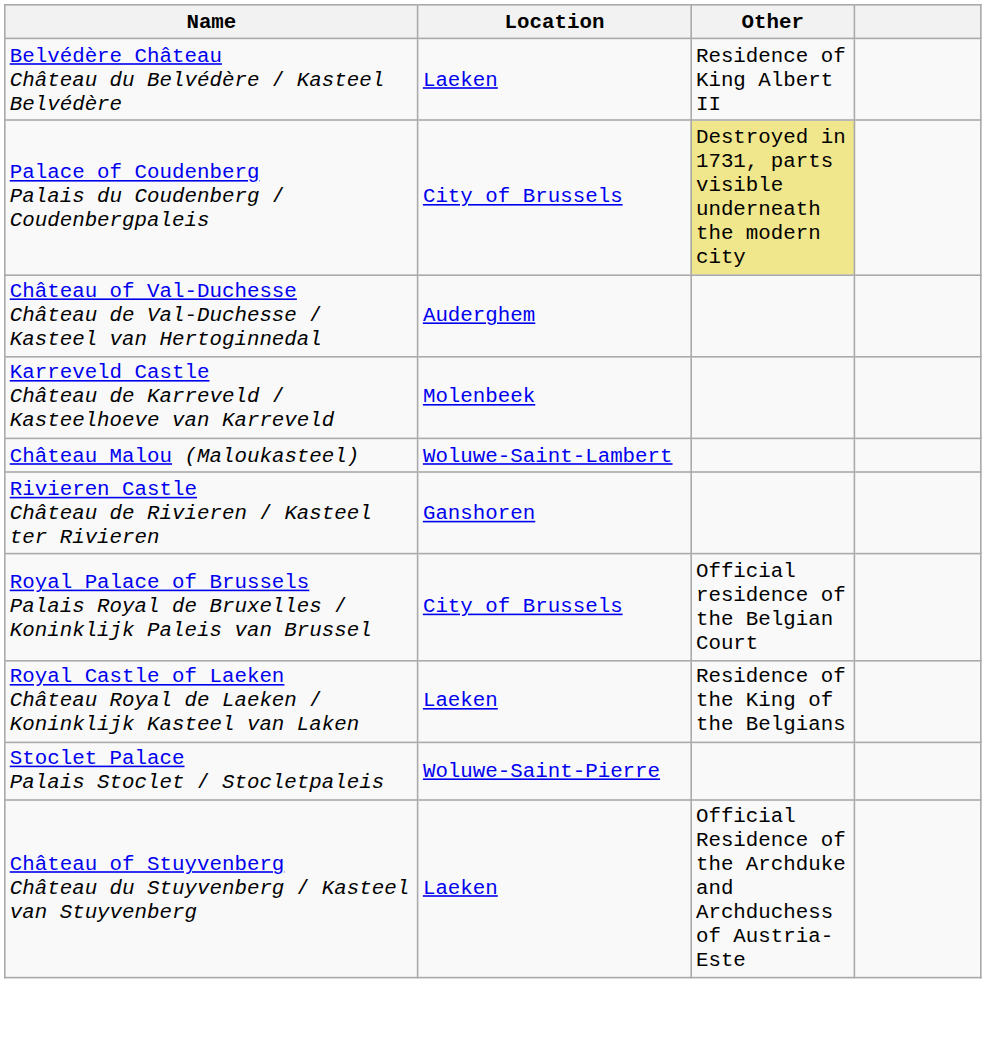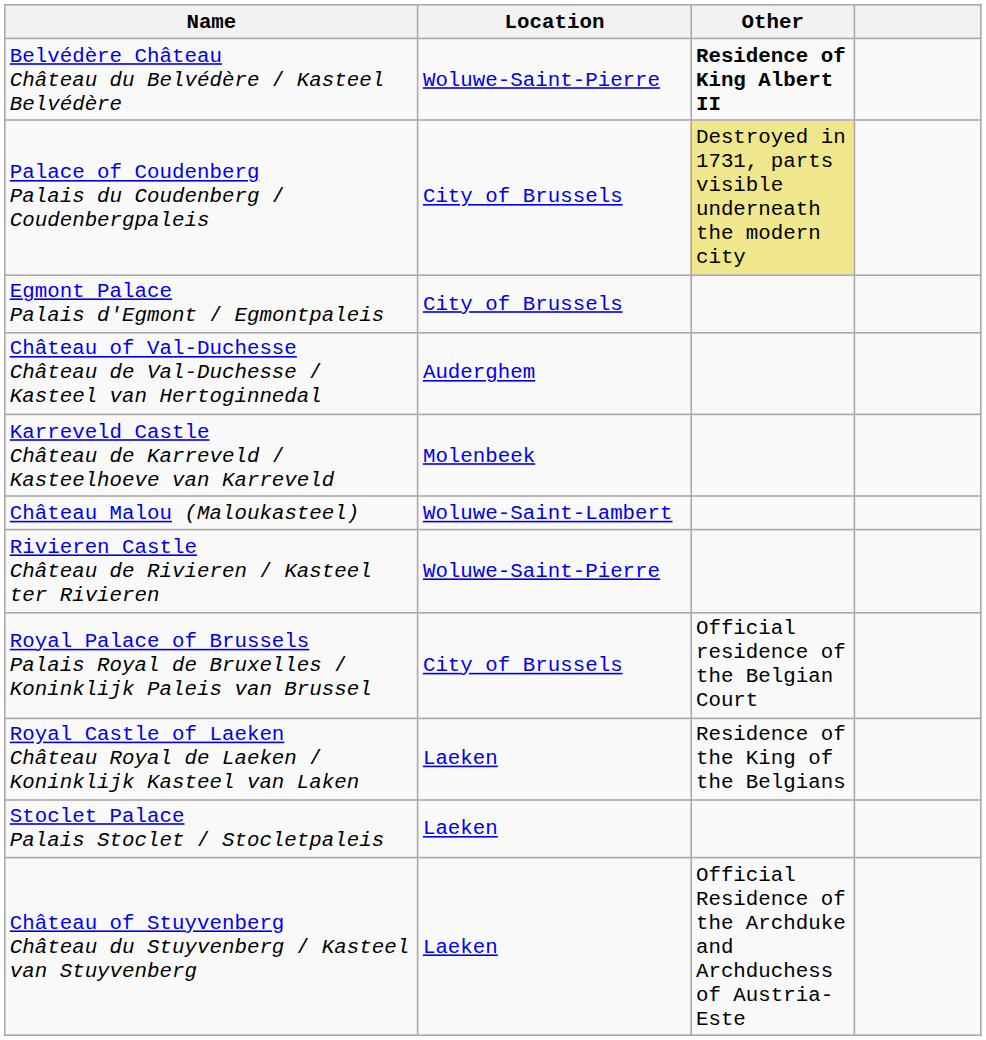 <table class="wikitable sortable">
 <tr>
 <th width=300>Name</th>
 <th width=200>Location</th>
 <th width=100>Other</th>
 <th width=100></th>
 </tr>
 <tr>
 <td><a href='#'>Belvédère Château</a><br><em>Château du Belvédère</em> / <em>Kasteel Belvédère</em></td>
-<td><a href='#'>Laeken</a></td>
-<td>Residence of King Albert II</td>
+<td><a href='#'>Woluwe-Saint-Pierre</a></td>
+<td><strong>Residence of King Albert II</strong></td>
 <td></td>
 </tr>
 <tr>
 <td><a href='#'>Palace of Coudenberg</a><br><em>Palais du Coudenberg</em> / <em>Coudenbergpaleis</em></td>
 <td><a href='#'>City of Brussels</a></td>
 <td style="background: khaki;">Destroyed in 1731, parts visible underneath the modern city</td>
+<td></td>
+</tr>
+<tr>
+<td><a href='#'>Egmont Palace</a><br><em>Palais d'Egmont</em> / <em>Egmontpaleis</em></td>
+<td><a href='#'>City of Brussels</a></td>
+<td></td>
 <td></td>
 </tr>
 <tr>
 <td><a href='#'>Château of Val-Duchesse</a><br><em>Château de Val-Duchesse</em> / <em>Kasteel van Hertoginnedal</em></td>
 <td><a href='#'>Auderghem</a></td>
 <td></td>
 <td></td>
 </tr>
 <tr>
 <td><a href='#'>Karreveld Castle</a><br><em>Château de Karreveld</em> / <em>Kasteelhoeve van Karreveld</em></td>
 <td><a href='#'>Molenbeek</a></td>
 <td></td>
 <td></td>
 </tr>
 <tr>
 <td><a href='#'>Château Malou</a> <em>(Maloukasteel)</em></td>
 <td><a href='#'>Woluwe-Saint-Lambert</a></td>
 <td></td>
 <td></td>
 </tr>
 <tr>
 <td><a href='#'>Rivieren Castle</a><br><em>Château de Rivieren</em> / <em>Kasteel ter Rivieren</em></td>
-<td><a href='#'>Ganshoren</a></td>
+<td><a href='#'>Woluwe-Saint-Pierre</a></td>
 <td></td>
 <td></td>
 </tr>
 <tr>
 <td><a href='#'>Royal Palace of Brussels</a><br><em>Palais Royal de Bruxelles</em> / <em>Koninklijk Paleis van Brussel</em></td>
 <td><a href='#'>City of Brussels</a></td>
 <td>Official residence of the Belgian Court</td>
 <td></td>
 </tr>
 <tr>
 <td><a href='#'>Royal Castle of Laeken</a><br><em>Château Royal de Laeken</em> / <em>Koninklijk Kasteel van Laken</em></td>
 <td><a href='#'>Laeken</a></td>
 <td>Residence of the King of the Belgians</td>
 <td></td>
 </tr>
 <tr>
 <td><a href='#'>Stoclet Palace</a><br><em>Palais Stoclet</em> / <em>Stocletpaleis</em></td>
-<td><a href='#'>Woluwe-Saint-Pierre</a></td>
+<td><a href='#'>Laeken</a></td>
 <td></td>
 <td></td>
 </tr>
 <tr>
 <td><a href='#'>Château of Stuyvenberg</a><br><em>Château du Stuyvenberg</em> / <em>Kasteel van Stuyvenberg</em></td>
 <td><a href='#'>Laeken</a></td>
 <td>Official Residence of the Archduke and Archduchess of Austria-Este</td>
 <td></td>
 </tr>
 </table>
